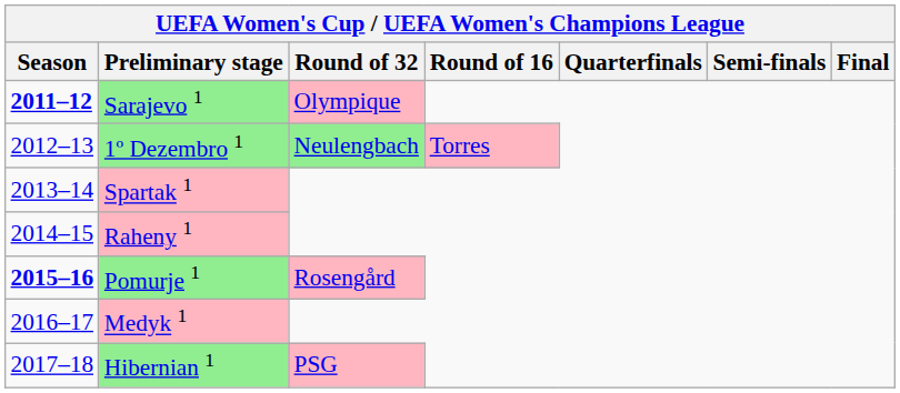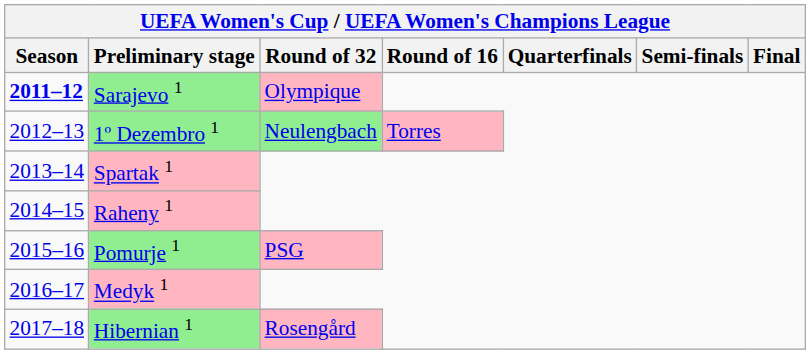 <table class="wikitable">
 <tr>
 <th colspan=20><a href='#'>UEFA Women's Cup</a> / <a href='#'>UEFA Women's Champions League</a></th>
 </tr>
 <tr>
 <th>Season</th>
 <th>Preliminary stage</th>
 <th>Round of 32</th>
 <th>Round of 16</th>
 <th>Quarterfinals</th>
 <th>Semi-finals</th>
 <th>Final</th>
 </tr>
 <tr>
 <td><strong><a href='#'>2011–12</a></strong></td>
 <td bgcolor=lightgreen> <a href='#'>Sarajevo</a> <sup>1</sup></td>
 <td bgcolor=lightpink> <a href='#'>Olympique</a></td>
 </tr>
 <tr>
 <td><a href='#'>2012–13</a></td>
 <td bgcolor=lightgreen> <a href='#'>1º Dezembro</a> <sup>1</sup></td>
 <td bgcolor=lightgreen> <a href='#'>Neulengbach</a></td>
 <td bgcolor=lightpink> <a href='#'>Torres</a></td>
 </tr>
 <tr>
 <td><a href='#'>2013–14</a></td>
 <td bgcolor=lightpink> <a href='#'>Spartak</a> <sup>1</sup></td>
 </tr>
 <tr>
 <td><a href='#'>2014–15</a></td>
 <td bgcolor=lightpink> <a href='#'>Raheny</a> <sup>1</sup></td>
 </tr>
 <tr>
-<td><strong><a href='#'>2015–16</a></strong></td>
+<td><a href='#'>2015–16</a></td>
 <td bgcolor=lightgreen> <a href='#'>Pomurje</a> <sup>1</sup></td>
-<td bgcolor=lightpink> <a href='#'>Rosengård</a></td>
+<td bgcolor=lightpink> <a href='#'>PSG</a></td>
 </tr>
 <tr>
 <td><a href='#'>2016–17</a></td>
 <td bgcolor=lightpink> <a href='#'>Medyk</a> <sup>1</sup></td>
 </tr>
 <tr>
 <td><a href='#'>2017–18</a></td>
 <td bgcolor=lightgreen> <a href='#'>Hibernian</a> <sup>1</sup></td>
-<td bgcolor=lightpink> <a href='#'>PSG</a></td>
+<td bgcolor=lightpink> <a href='#'>Rosengård</a></td>
 </tr>
 </table>
